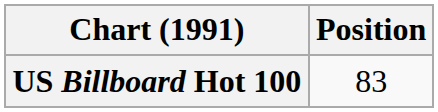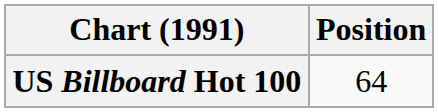 <table class="wikitable plainrowheaders">
 <tr>
 <th>Chart (1991)</th>
 <th>Position</th>
 </tr>
 <tr>
 <th scope="row">US <em>Billboard</em> Hot 100</th>
-<td align="center">83</td>
+<td align="center">64</td>
 </tr>
 </table>
